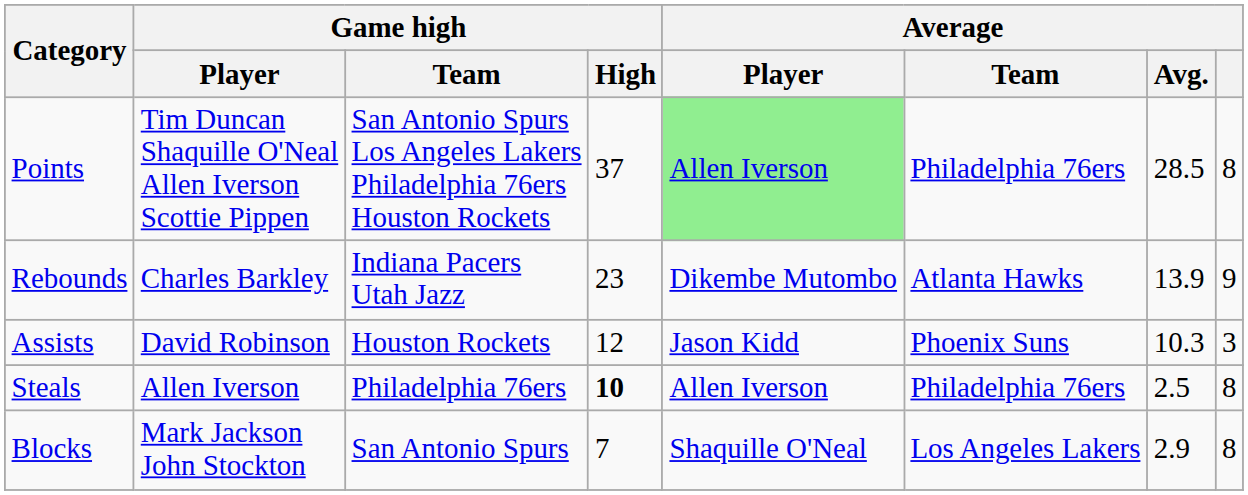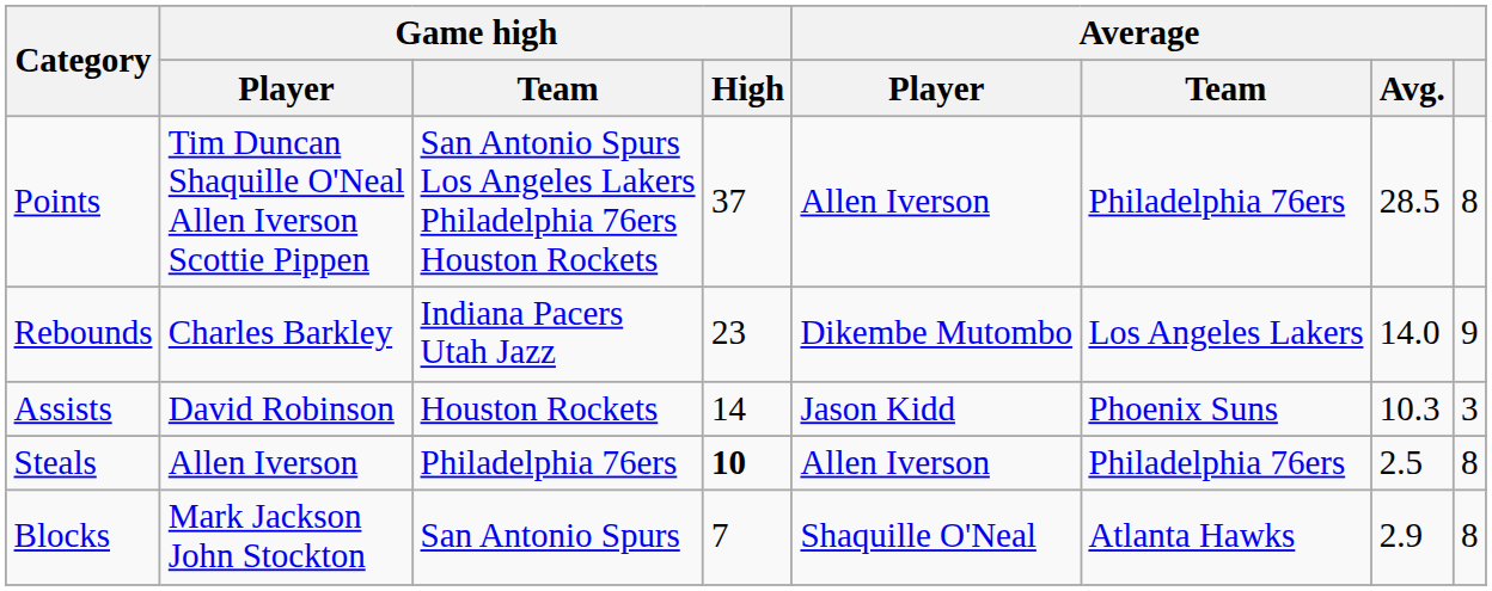 <table class=wikitable style="text-align:left;">
 <tr>
 <th rowspan=2>Category</th>
 <th colspan=3>Game high</th>
 <th colspan=4>Average</th>
 </tr>
 <tr>
 <th>Player</th>
 <th>Team</th>
 <th>High</th>
 <th>Player</th>
 <th>Team</th>
 <th>Avg.</th>
 <th></th>
 </tr>
 <tr>
 <td><a href='#'>Points</a></td>
 <td><a href='#'>Tim Duncan</a><br><a href='#'>Shaquille O'Neal</a><br><a href='#'>Allen Iverson</a><br><a href='#'>Scottie Pippen</a></td>
 <td><a href='#'>San Antonio Spurs</a><br><a href='#'>Los Angeles Lakers</a><br><a href='#'>Philadelphia 76ers</a><br><a href='#'>Houston Rockets</a></td>
 <td>37</td>
-<td style="background: lightgreen;"><a href='#'>Allen Iverson</a></td>
+<td><a href='#'>Allen Iverson</a></td>
 <td><a href='#'>Philadelphia 76ers</a></td>
 <td>28.5</td>
 <td>8</td>
 </tr>
 <tr>
 <td><a href='#'>Rebounds</a></td>
 <td><a href='#'>Charles Barkley</a></td>
 <td><a href='#'>Indiana Pacers</a><br><a href='#'>Utah Jazz</a></td>
 <td>23</td>
 <td><a href='#'>Dikembe Mutombo</a></td>
-<td><a href='#'>Atlanta Hawks</a></td>
-<td>13.9</td>
+<td><a href='#'>Los Angeles Lakers</a></td>
+<td>14.0</td>
 <td>9</td>
 </tr>
 <tr>
 <td><a href='#'>Assists</a></td>
 <td><a href='#'>David Robinson</a></td>
 <td><a href='#'>Houston Rockets</a></td>
-<td>12</td>
+<td>14</td>
 <td><a href='#'>Jason Kidd</a></td>
 <td><a href='#'>Phoenix Suns</a></td>
 <td>10.3</td>
 <td>3</td>
 </tr>
 <tr>
 <td><a href='#'>Steals</a></td>
 <td><a href='#'>Allen Iverson</a></td>
 <td><a href='#'>Philadelphia 76ers</a></td>
 <td><strong>10</strong></td>
 <td><a href='#'>Allen Iverson</a></td>
 <td><a href='#'>Philadelphia 76ers</a></td>
 <td>2.5</td>
 <td>8</td>
 </tr>
 <tr>
 <td><a href='#'>Blocks</a></td>
 <td><a href='#'>Mark Jackson</a><br><a href='#'>John Stockton</a></td>
 <td><a href='#'>San Antonio Spurs</a></td>
 <td>7</td>
 <td><a href='#'>Shaquille O'Neal</a></td>
-<td><a href='#'>Los Angeles Lakers</a></td>
+<td><a href='#'>Atlanta Hawks</a></td>
 <td>2.9</td>
 <td>8</td>
 </tr>
 </table>
